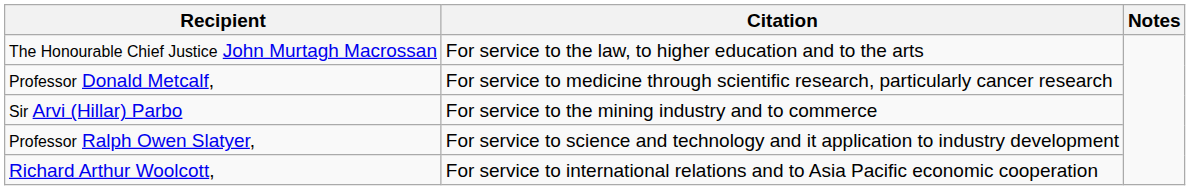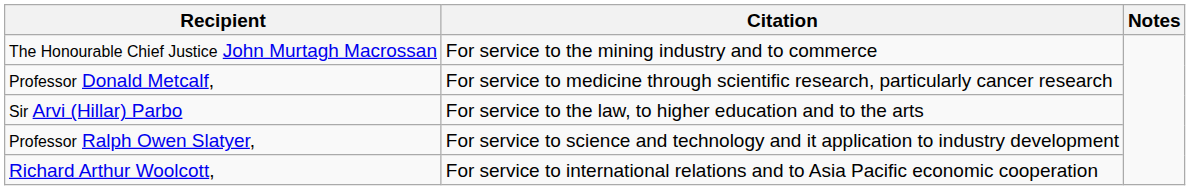 <table class="wikitable" style="font-size:95%;">
 <tr>
 <th>Recipient</th>
 <th>Citation</th>
 <th>Notes</th>
 </tr>
 <tr>
 <td><small>The Honourable Chief Justice</small> <a href='#'>John Murtagh Macrossan</a></td>
-<td>For service to the law, to higher education and to the arts</td>
+<td>For service to the mining industry and to commerce</td>
 <td rowspan="5"></td>
 </tr>
 <tr>
 <td><small>Professor</small> <a href='#'>Donald Metcalf</a>, </td>
 <td>For service to medicine through scientific research, particularly cancer research</td>
 </tr>
 <tr>
 <td><small>Sir</small> <a href='#'>Arvi (Hillar) Parbo</a></td>
-<td>For service to the mining industry and to commerce</td>
+<td>For service to the law, to higher education and to the arts</td>
 </tr>
 <tr>
 <td><small>Professor</small> <a href='#'>Ralph Owen Slatyer</a>, </td>
 <td>For service to science and technology and it application to industry development</td>
 </tr>
 <tr>
 <td><a href='#'>Richard Arthur Woolcott</a>, </td>
 <td>For service to international relations and to Asia Pacific economic cooperation</td>
 </tr>
 </table>
